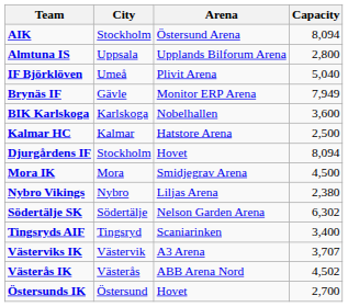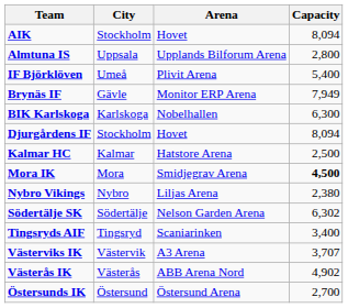 <table class="wikitable sortable">
 <tr>
 <th>Team</th>
 <th>City</th>
 <th>Arena</th>
 <th>Capacity</th>
 </tr>
 <tr>
 <td><strong><a href='#'>AIK</a></strong></td>
 <td><a href='#'>Stockholm</a></td>
-<td><a href='#'>Östersund Arena</a></td>
+<td><a href='#'>Hovet</a></td>
 <td style="text-align:right;">8,094</td>
 </tr>
 <tr>
 <td><strong><a href='#'>Almtuna IS</a></strong></td>
 <td><a href='#'>Uppsala</a></td>
 <td><a href='#'>Upplands Bilforum Arena</a></td>
 <td style="text-align:right;">2,800</td>
 </tr>
 <tr>
 <td><strong><a href='#'>IF Björklöven</a></strong></td>
 <td><a href='#'>Umeå</a></td>
 <td><a href='#'>Plivit Arena</a></td>
-<td style="text-align:right;">5,040</td>
+<td style="text-align:right;">5,400</td>
 </tr>
 <tr>
 <td><strong><a href='#'>Brynäs IF</a></strong></td>
 <td><a href='#'>Gävle</a></td>
 <td><a href='#'>Monitor ERP Arena</a></td>
 <td style="text-align:right;">7,949</td>
 </tr>
 <tr>
 <td><strong><a href='#'>BIK Karlskoga</a></strong></td>
 <td><a href='#'>Karlskoga</a></td>
 <td><a href='#'>Nobelhallen</a></td>
-<td style="text-align:right;">3,600</td>
+<td style="text-align:right;">6,300</td>
+</tr>
+<tr>
+<td><strong><a href='#'>Djurgårdens IF</a></strong></td>
+<td><a href='#'>Stockholm</a></td>
+<td><a href='#'>Hovet</a></td>
+<td style="text-align:right;">8,094</td>
 </tr>
 <tr>
 <td><strong><a href='#'>Kalmar HC</a></strong></td>
 <td><a href='#'>Kalmar</a></td>
 <td><a href='#'>Hatstore Arena</a></td>
 <td style="text-align:right;">2,500</td>
 </tr>
 <tr>
-<td><strong><a href='#'>Djurgårdens IF</a></strong></td>
-<td><a href='#'>Stockholm</a></td>
-<td><a href='#'>Hovet</a></td>
-<td style="text-align:right;">8,094</td>
-</tr>
-<tr>
 <td><strong><a href='#'>Mora IK</a></strong></td>
 <td><a href='#'>Mora</a></td>
 <td><a href='#'>Smidjegrav Arena</a></td>
-<td style="text-align:right;">4,500</td>
+<td style="text-align:right;"><strong>4,500</strong></td>
 </tr>
 <tr>
 <td><strong><a href='#'>Nybro Vikings</a></strong></td>
 <td><a href='#'>Nybro</a></td>
 <td><a href='#'>Liljas Arena</a></td>
 <td style="text-align:right;">2,380</td>
 </tr>
 <tr>
 <td><strong><a href='#'>Södertälje SK</a></strong></td>
 <td><a href='#'>Södertälje</a></td>
 <td><a href='#'>Nelson Garden Arena</a></td>
 <td style="text-align:right;">6,302</td>
 </tr>
 <tr>
 <td><strong><a href='#'>Tingsryds AIF</a></strong></td>
 <td><a href='#'>Tingsryd</a></td>
 <td><a href='#'>Scaniarinken</a></td>
 <td style="text-align:right;">3,400</td>
 </tr>
 <tr>
 <td><strong><a href='#'>Västerviks IK</a></strong></td>
 <td><a href='#'>Västervik</a></td>
 <td><a href='#'>A3 Arena</a></td>
 <td style="text-align:right;">3,707</td>
 </tr>
 <tr>
 <td><strong><a href='#'>Västerås IK</a></strong></td>
 <td><a href='#'>Västerås</a></td>
 <td><a href='#'>ABB Arena Nord</a></td>
-<td style="text-align:right;">4,502</td>
+<td style="text-align:right;">4,902</td>
 </tr>
 <tr>
 <td><strong><a href='#'>Östersunds IK</a></strong></td>
 <td><a href='#'>Östersund</a></td>
-<td><a href='#'>Hovet</a></td>
+<td><a href='#'>Östersund Arena</a></td>
 <td style="text-align:right;">2,700</td>
 </tr>
 </table>
